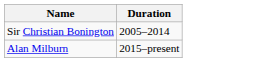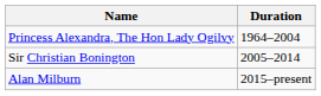 <table class="wikitable">
 <tr>
 <th>Name</th>
 <th>Duration</th>
+</tr>
+<tr>
+<td><a href='#'>Princess Alexandra, The Hon Lady Ogilvy</a> </td>
+<td>1964–2004</td>
 </tr>
 <tr>
 <td>Sir <a href='#'>Christian Bonington</a> </td>
 <td>2005–2014</td>
 </tr>
 <tr>
 <td><a href='#'>Alan Milburn</a></td>
 <td>2015–present</td>
 </tr>
 </table>
